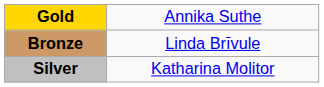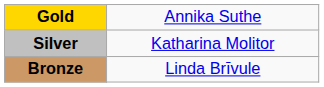 <table class="wikitable" style="text-align:center; " width="35%">
 <tr>
 <td bgcolor="gold"><strong>Gold</strong></td>
 <td><a href='#'>Annika Suthe</a><br>  <small><em></em></small></td>
 </tr>
 <tr>
+<td bgcolor="silver"><strong>Silver</strong></td>
+<td><a href='#'>Katharina Molitor</a><br>  <small><em></em></small></td>
+</tr>
+<tr>
 <td bgcolor="CC9966"><strong>Bronze</strong></td>
 <td><a href='#'>Linda Brīvule</a><br>  <small><em></em></small></td>
 </tr>
-<tr>
-<td bgcolor="silver"><strong>Silver</strong></td>
-<td><a href='#'>Katharina Molitor</a><br>  <small><em></em></small></td>
-</tr>
 </table>
